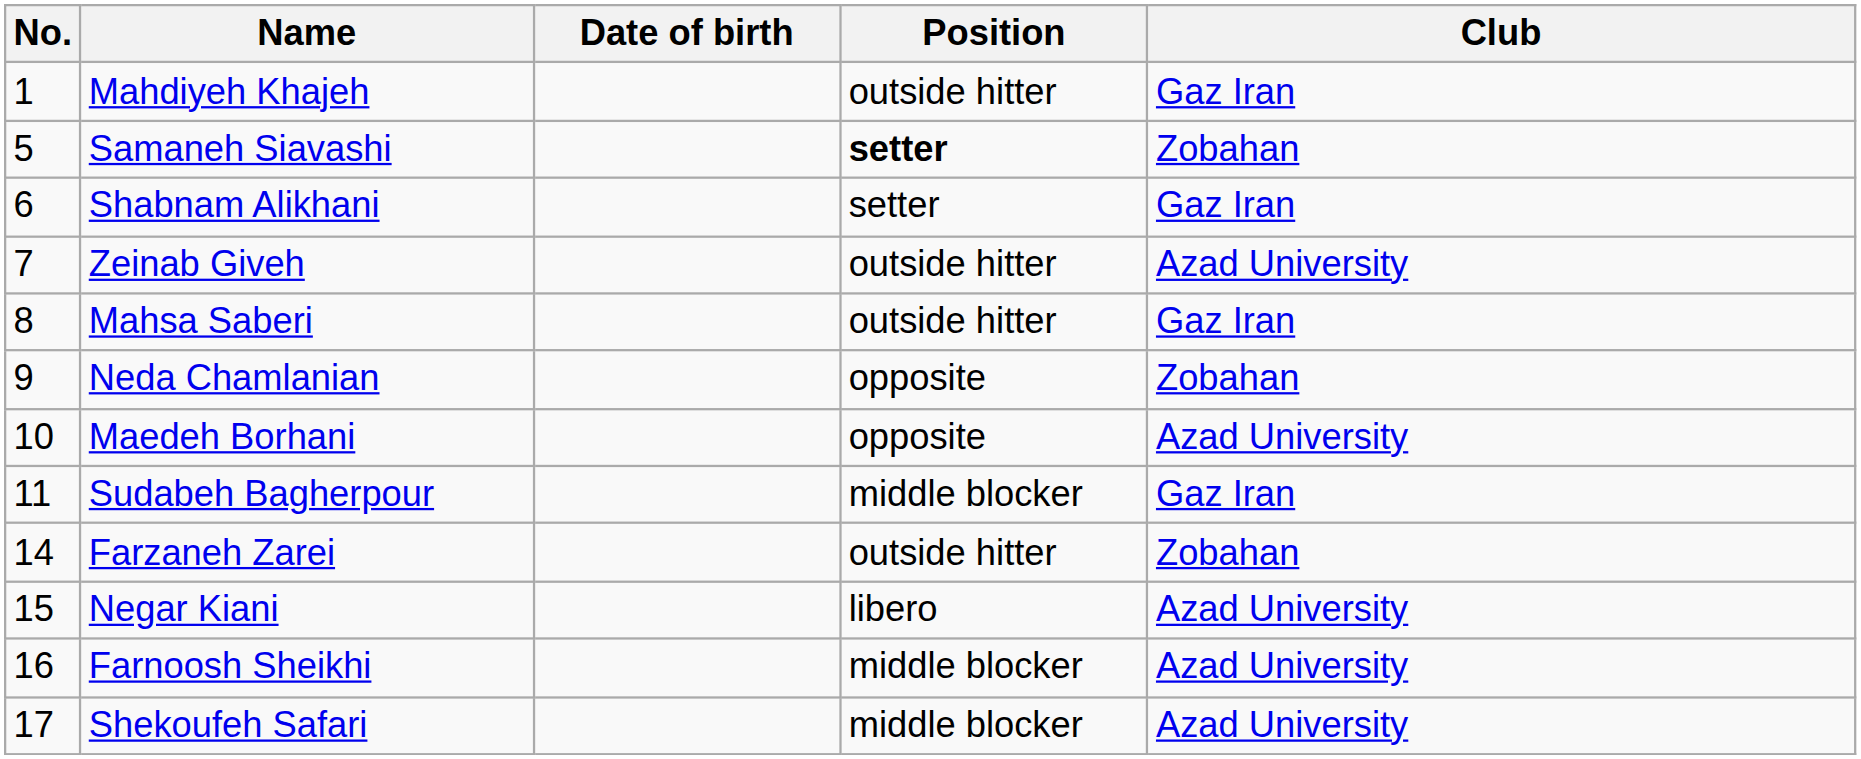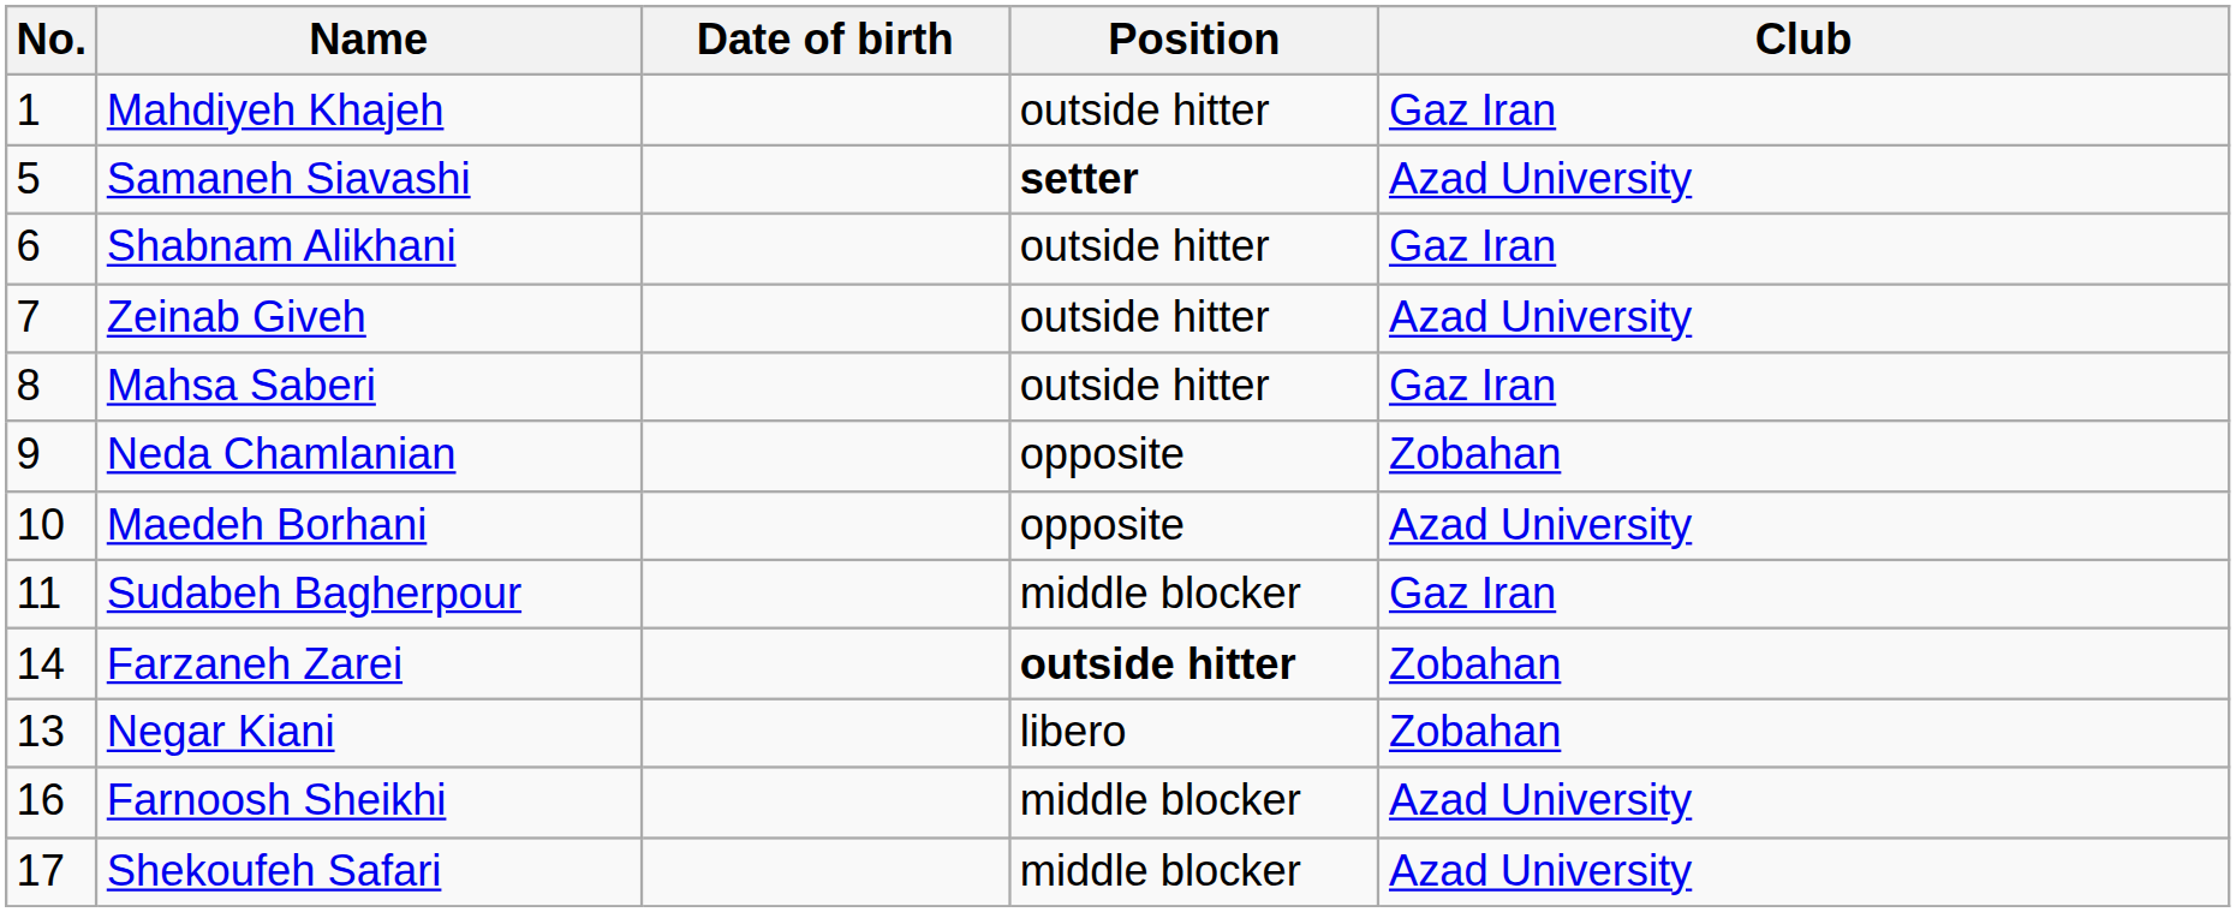 <table class=wikitable sortable style=font-size:100%; text-align:center;>
 <tr>
 <th>No.</th>
 <th style=width:12em>Name</th>
 <th style=width:8em>Date of birth</th>
 <th style=width:8em>Position</th>
 <th style=width:19em>Club</th>
 </tr>
 <tr>
 <td>1</td>
 <td><a href='#'>Mahdiyeh Khajeh</a></td>
 <td></td>
 <td>outside hitter</td>
 <td> <a href='#'>Gaz Iran</a></td>
 </tr>
 <tr>
 <td>5</td>
 <td><a href='#'>Samaneh Siavashi</a></td>
 <td></td>
 <td><strong>setter</strong></td>
-<td> <a href='#'>Zobahan</a></td>
+<td> <a href='#'>Azad University</a></td>
 </tr>
 <tr>
 <td>6</td>
 <td><a href='#'>Shabnam Alikhani</a></td>
 <td></td>
-<td>setter</td>
+<td>outside hitter</td>
 <td> <a href='#'>Gaz Iran</a></td>
 </tr>
 <tr>
 <td>7</td>
 <td><a href='#'>Zeinab Giveh </a></td>
 <td></td>
 <td>outside hitter</td>
 <td> <a href='#'>Azad University</a></td>
 </tr>
 <tr>
 <td>8</td>
 <td><a href='#'>Mahsa Saberi</a></td>
 <td></td>
 <td>outside hitter</td>
 <td> <a href='#'>Gaz Iran</a></td>
 </tr>
 <tr>
 <td>9</td>
 <td><a href='#'>Neda Chamlanian</a></td>
 <td></td>
 <td>opposite</td>
 <td> <a href='#'>Zobahan</a></td>
 </tr>
 <tr>
 <td>10</td>
 <td><a href='#'>Maedeh Borhani</a></td>
 <td></td>
 <td>opposite</td>
 <td> <a href='#'>Azad University</a></td>
 </tr>
 <tr>
 <td>11</td>
 <td><a href='#'>Sudabeh Bagherpour</a></td>
 <td></td>
 <td>middle blocker</td>
 <td> <a href='#'>Gaz Iran</a></td>
 </tr>
 <tr>
 <td>14</td>
 <td><a href='#'>Farzaneh Zarei</a></td>
 <td></td>
-<td>outside hitter</td>
+<td><strong>outside hitter</strong></td>
 <td> <a href='#'>Zobahan</a></td>
 </tr>
 <tr>
-<td>15</td>
+<td>13</td>
 <td><a href='#'>Negar Kiani</a></td>
 <td></td>
 <td>libero</td>
-<td> <a href='#'>Azad University</a></td>
+<td> <a href='#'>Zobahan</a></td>
 </tr>
 <tr>
 <td>16</td>
 <td><a href='#'>Farnoosh Sheikhi</a></td>
 <td></td>
 <td>middle blocker</td>
 <td> <a href='#'>Azad University</a></td>
 </tr>
 <tr>
 <td>17</td>
 <td><a href='#'>Shekoufeh Safari</a></td>
 <td></td>
 <td>middle blocker</td>
 <td> <a href='#'>Azad University</a></td>
 </tr>
 </table>
